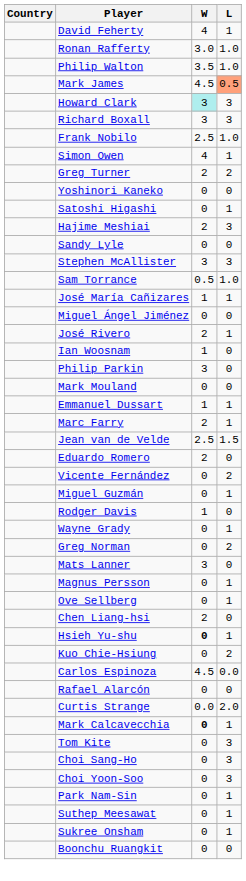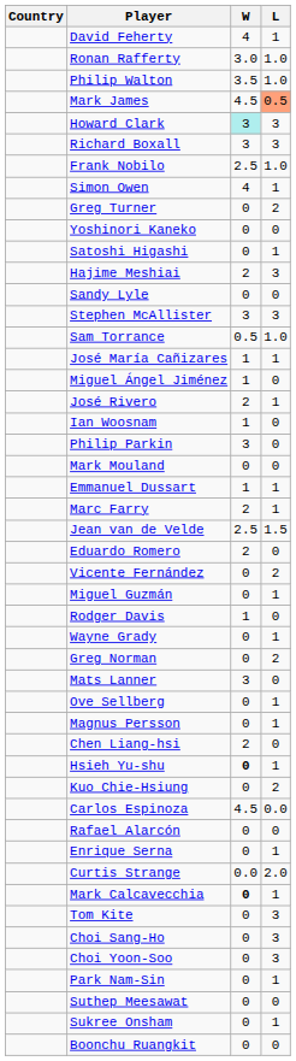 <table class="wikitable sortable">
 <tr>
 <th>Country</th>
 <th>Player</th>
 <th>W</th>
 <th>L</th>
 </tr>
 <tr>
 <td></td>
 <td><a href='#'>David Feherty</a></td>
 <td align=center>4</td>
 <td align=center>1</td>
 </tr>
 <tr>
 <td></td>
 <td><a href='#'>Ronan Rafferty</a></td>
 <td align=center>3.0</td>
 <td align=center>1.0</td>
 </tr>
 <tr>
 <td></td>
 <td><a href='#'>Philip Walton</a></td>
 <td align=center>3.5</td>
 <td align=center>1.0</td>
 </tr>
 <tr>
 <td></td>
 <td><a href='#'>Mark James</a></td>
 <td align=center>4.5</td>
 <td align=center style="background: lightsalmon;">0.5</td>
 </tr>
 <tr>
 <td></td>
 <td><a href='#'>Howard Clark</a></td>
 <td align=center style="background: paleturquoise;">3</td>
 <td align=center>3</td>
 </tr>
 <tr>
 <td></td>
 <td><a href='#'>Richard Boxall</a></td>
 <td align=center>3</td>
 <td align=center>3</td>
 </tr>
 <tr>
 <td></td>
 <td><a href='#'>Frank Nobilo</a></td>
 <td align=center>2.5</td>
 <td align=center>1.0</td>
 </tr>
 <tr>
 <td></td>
 <td><a href='#'>Simon Owen</a></td>
 <td align=center>4</td>
 <td align=center>1</td>
 </tr>
 <tr>
 <td></td>
 <td><a href='#'>Greg Turner</a></td>
-<td align=center>2</td>
+<td align=center>0</td>
 <td align=center>2</td>
 </tr>
 <tr>
 <td></td>
 <td><a href='#'>Yoshinori Kaneko</a></td>
 <td align=center>0</td>
 <td align=center>0</td>
 </tr>
 <tr>
 <td></td>
 <td><a href='#'>Satoshi Higashi</a></td>
 <td align=center>0</td>
 <td align=center>1</td>
 </tr>
 <tr>
 <td></td>
 <td><a href='#'>Hajime Meshiai</a></td>
 <td align=center>2</td>
 <td align=center>3</td>
 </tr>
 <tr>
 <td></td>
 <td><a href='#'>Sandy Lyle</a></td>
 <td align=center>0</td>
 <td align=center>0</td>
 </tr>
 <tr>
 <td></td>
 <td><a href='#'>Stephen McAllister</a></td>
 <td align=center>3</td>
 <td align=center>3</td>
 </tr>
 <tr>
 <td></td>
 <td><a href='#'>Sam Torrance</a></td>
 <td align=center>0.5</td>
 <td align=center>1.0</td>
 </tr>
 <tr>
 <td></td>
 <td><a href='#'>José María Cañizares</a></td>
 <td align=center>1</td>
 <td align=center>1</td>
 </tr>
 <tr>
 <td></td>
 <td><a href='#'>Miguel Ángel Jiménez</a></td>
-<td align=center>0</td>
+<td align=center>1</td>
 <td align=center>0</td>
 </tr>
 <tr>
 <td></td>
 <td><a href='#'>José Rivero</a></td>
 <td align=center>2</td>
 <td align=center>1</td>
 </tr>
 <tr>
 <td></td>
 <td><a href='#'>Ian Woosnam</a></td>
 <td align=center>1</td>
 <td align=center>0</td>
 </tr>
 <tr>
 <td></td>
 <td><a href='#'>Philip Parkin</a></td>
 <td align=center>3</td>
 <td align=center>0</td>
 </tr>
 <tr>
 <td></td>
 <td><a href='#'>Mark Mouland</a></td>
 <td align=center>0</td>
 <td align=center>0</td>
 </tr>
 <tr>
 <td></td>
 <td><a href='#'>Emmanuel Dussart</a></td>
 <td align=center>1</td>
 <td align=center>1</td>
 </tr>
 <tr>
 <td></td>
 <td><a href='#'>Marc Farry</a></td>
 <td align=center>2</td>
 <td align=center>1</td>
 </tr>
 <tr>
 <td></td>
 <td><a href='#'>Jean van de Velde</a></td>
 <td align=center>2.5</td>
 <td align=center>1.5</td>
 </tr>
 <tr>
 <td></td>
 <td><a href='#'>Eduardo Romero</a></td>
 <td align=center>2</td>
 <td align=center>0</td>
 </tr>
 <tr>
 <td></td>
 <td><a href='#'>Vicente Fernández</a></td>
 <td align=center>0</td>
 <td align=center>2</td>
 </tr>
 <tr>
 <td></td>
 <td><a href='#'>Miguel Guzmán</a></td>
 <td align=center>0</td>
 <td align=center>1</td>
 </tr>
 <tr>
 <td></td>
 <td><a href='#'>Rodger Davis</a></td>
 <td align=center>1</td>
 <td align=center>0</td>
 </tr>
 <tr>
 <td></td>
 <td><a href='#'>Wayne Grady</a></td>
 <td align=center>0</td>
 <td align=center>1</td>
 </tr>
 <tr>
 <td></td>
 <td><a href='#'>Greg Norman</a></td>
 <td align=center>0</td>
 <td align=center>2</td>
 </tr>
 <tr>
 <td></td>
 <td><a href='#'>Mats Lanner</a></td>
 <td align=center>3</td>
 <td align=center>0</td>
 </tr>
 <tr>
 <td></td>
-<td><a href='#'>Magnus Persson</a></td>
+<td><a href='#'>Ove Sellberg</a></td>
 <td align=center>0</td>
 <td align=center>1</td>
 </tr>
 <tr>
 <td></td>
-<td><a href='#'>Ove Sellberg</a></td>
+<td><a href='#'>Magnus Persson</a></td>
 <td align=center>0</td>
 <td align=center>1</td>
 </tr>
 <tr>
 <td></td>
 <td><a href='#'>Chen Liang-hsi</a></td>
 <td align=center>2</td>
 <td align=center>0</td>
 </tr>
 <tr>
 <td></td>
 <td><a href='#'>Hsieh Yu-shu</a></td>
 <td align=center><strong>0</strong></td>
 <td align=center>1</td>
 </tr>
 <tr>
 <td></td>
 <td><a href='#'>Kuo Chie-Hsiung</a></td>
 <td align=center>0</td>
 <td align=center>2</td>
 </tr>
 <tr>
 <td></td>
 <td><a href='#'>Carlos Espinoza</a></td>
 <td align=center>4.5</td>
 <td align=center>0.0</td>
 </tr>
 <tr>
 <td></td>
 <td><a href='#'>Rafael Alarcón</a></td>
 <td align=center>0</td>
 <td align=center>0</td>
+</tr>
+<tr>
+<td></td>
+<td><a href='#'>Enrique Serna</a></td>
+<td align=center>0</td>
+<td align=center>1</td>
 </tr>
 <tr>
 <td></td>
 <td><a href='#'>Curtis Strange</a></td>
 <td align=center>0.0</td>
 <td align=center>2.0</td>
 </tr>
 <tr>
 <td></td>
 <td><a href='#'>Mark Calcavecchia</a></td>
 <td align=center><strong>0</strong></td>
 <td align=center>1</td>
 </tr>
 <tr>
 <td></td>
 <td><a href='#'>Tom Kite</a></td>
 <td align=center>0</td>
 <td align=center>3</td>
 </tr>
 <tr>
 <td></td>
 <td><a href='#'>Choi Sang-Ho</a></td>
 <td align=center>0</td>
 <td align=center>3</td>
 </tr>
 <tr>
 <td></td>
 <td><a href='#'>Choi Yoon-Soo</a></td>
 <td align=center>0</td>
 <td align=center>3</td>
 </tr>
 <tr>
 <td></td>
 <td><a href='#'>Park Nam-Sin</a></td>
 <td align=center>0</td>
 <td align=center>1</td>
 </tr>
 <tr>
 <td></td>
 <td><a href='#'>Suthep Meesawat</a></td>
 <td align=center>0</td>
-<td align=center>1</td>
+<td align=center>0</td>
 </tr>
 <tr>
 <td></td>
 <td><a href='#'>Sukree Onsham</a></td>
 <td align=center>0</td>
 <td align=center>1</td>
 </tr>
 <tr>
 <td></td>
 <td><a href='#'>Boonchu Ruangkit</a></td>
 <td align=center>0</td>
 <td align=center>0</td>
 </tr>
 </table>
